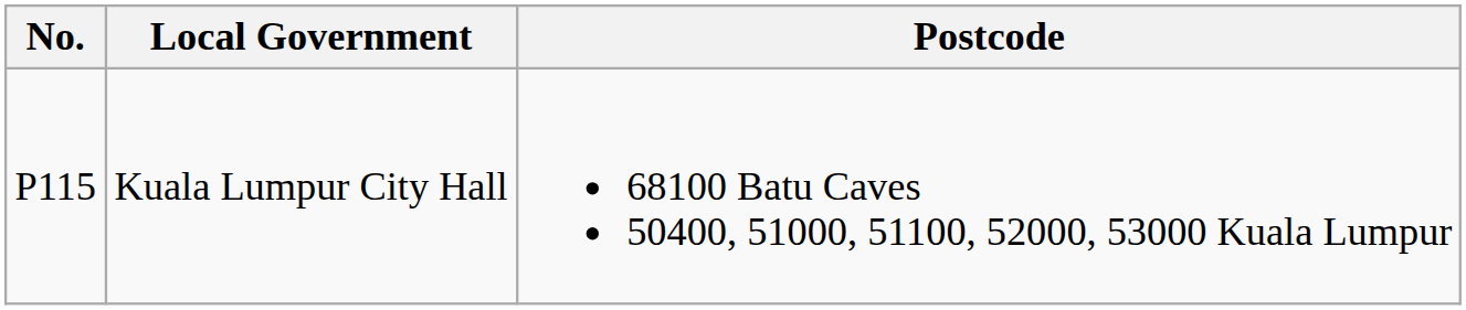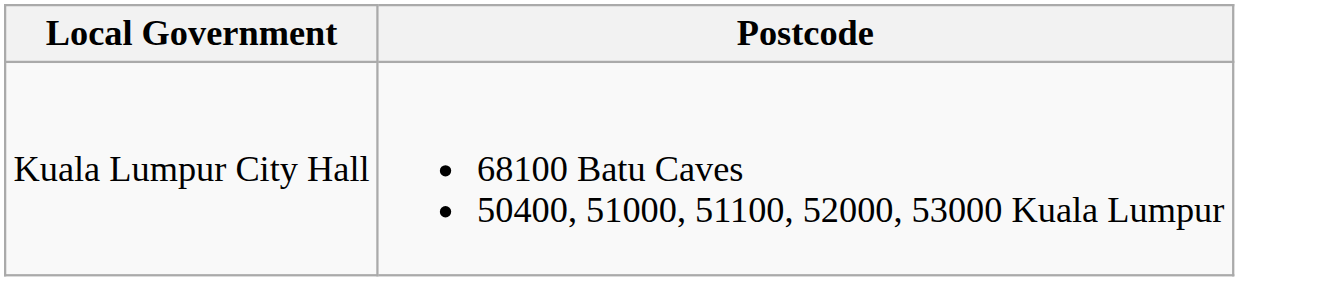 <table class="wikitable">
 <tr>
-<th>No.</th>
 <th>Local Government</th>
 <th>Postcode</th>
 </tr>
 <tr>
-<td>P115</td>
 <td>Kuala Lumpur City Hall</td>
 <td><br><ul><li>68100 Batu Caves</li><li>50400, 51000, 51100, 52000, 53000 Kuala Lumpur</li></ul></td>
 </tr>
 </table>
